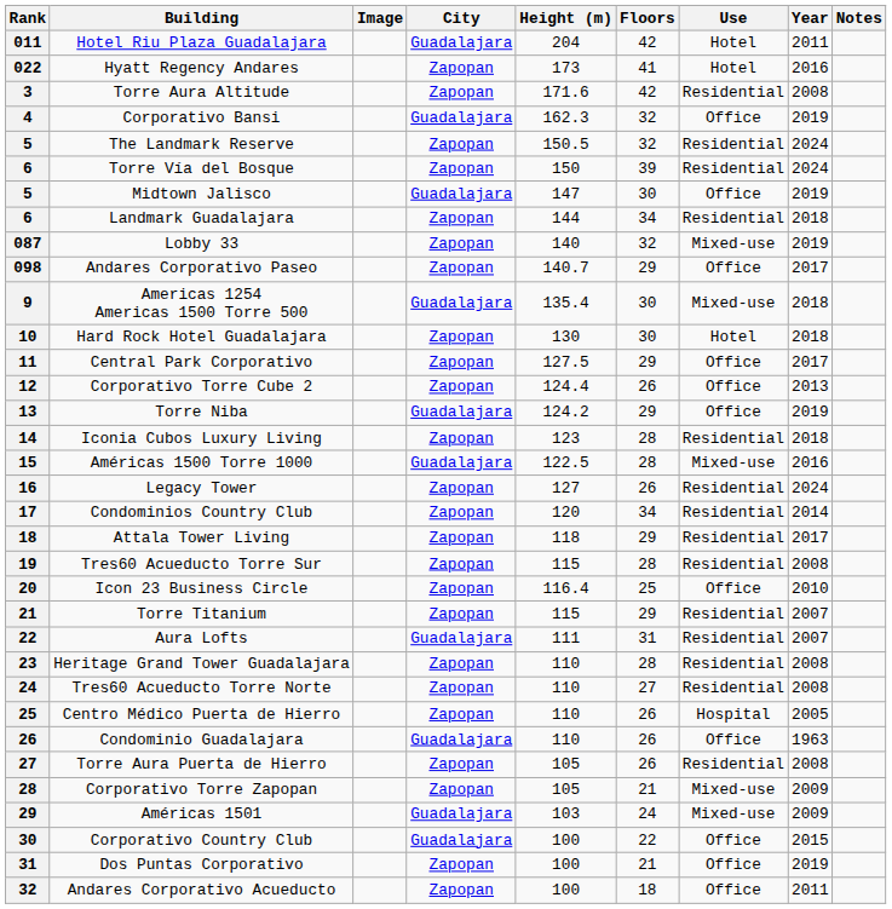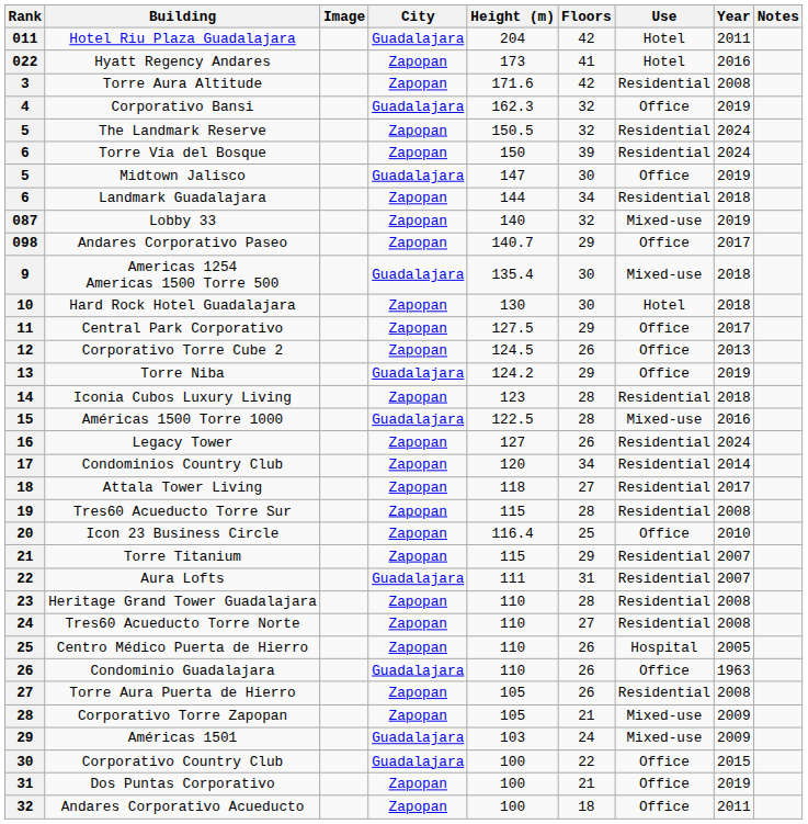 <table class="sortable wikitable" style="text-align:center">
 <tr>
 <th>Rank</th>
 <th>Building</th>
 <th class="unsortable">Image</th>
 <th>City</th>
 <th>Height (m)</th>
 <th>Floors</th>
 <th>Use</th>
 <th>Year</th>
 <th class="unsortable">Notes</th>
 </tr>
 <tr>
 <th><span>01</span>1</th>
 <td><a href='#'>Hotel Riu Plaza Guadalajara</a></td>
 <td></td>
 <td><a href='#'>Guadalajara</a></td>
 <td>204</td>
 <td>42</td>
 <td>Hotel</td>
 <td>2011</td>
 <td></td>
 </tr>
 <tr>
 <th><span>02</span>2</th>
 <td>Hyatt Regency Andares</td>
 <td></td>
 <td><a href='#'>Zapopan</a></td>
 <td>173</td>
 <td>41</td>
 <td>Hotel</td>
 <td>2016</td>
 <td></td>
 </tr>
 <tr>
 <th>3</th>
 <td>Torre Aura Altitude</td>
 <td></td>
 <td><a href='#'>Zapopan</a></td>
 <td>171.6</td>
 <td>42</td>
 <td>Residential</td>
 <td>2008</td>
 <td></td>
 </tr>
 <tr>
 <th>4</th>
 <td>Corporativo Bansi</td>
 <td></td>
 <td><a href='#'>Guadalajara</a></td>
 <td>162.3</td>
 <td>32</td>
 <td>Office</td>
 <td>2019</td>
 <td></td>
 </tr>
 <tr>
 <th>5</th>
 <td>The Landmark Reserve</td>
 <td></td>
 <td><a href='#'>Zapopan</a></td>
 <td>150.5</td>
 <td>32</td>
 <td>Residential</td>
 <td>2024</td>
 <td></td>
 </tr>
 <tr>
 <th>6</th>
 <td>Torre Vía del Bosque</td>
 <td></td>
 <td><a href='#'>Zapopan</a></td>
 <td>150</td>
 <td>39</td>
 <td>Residential</td>
 <td>2024</td>
 <td></td>
 </tr>
 <tr>
 <th>5</th>
 <td>Midtown Jalisco</td>
 <td></td>
 <td><a href='#'>Guadalajara</a></td>
 <td>147</td>
 <td>30</td>
 <td>Office</td>
 <td>2019</td>
 <td></td>
 </tr>
 <tr>
 <th>6</th>
 <td>Landmark Guadalajara</td>
 <td></td>
 <td><a href='#'>Zapopan</a></td>
 <td>144</td>
 <td>34</td>
 <td>Residential</td>
 <td>2018</td>
 <td></td>
 </tr>
 <tr>
 <th><span>08</span>7</th>
 <td>Lobby 33</td>
 <td></td>
 <td><a href='#'>Zapopan</a></td>
 <td>140</td>
 <td>32</td>
 <td>Mixed-use</td>
 <td>2019</td>
 <td></td>
 </tr>
 <tr>
 <th><span>09</span>8</th>
 <td>Andares Corporativo Paseo</td>
 <td></td>
 <td><a href='#'>Zapopan</a></td>
 <td>140.7</td>
 <td>29</td>
 <td>Office</td>
 <td>2017</td>
 <td></td>
 </tr>
 <tr>
 <th>9</th>
 <td>Americas 1254<br>Americas 1500 Torre 500</td>
 <td></td>
 <td><a href='#'>Guadalajara</a></td>
 <td>135.4</td>
 <td>30</td>
 <td>Mixed-use</td>
 <td>2018</td>
 <td></td>
 </tr>
 <tr>
 <th>10</th>
 <td>Hard Rock Hotel Guadalajara</td>
 <td></td>
 <td><a href='#'>Zapopan</a></td>
 <td>130</td>
 <td>30</td>
 <td>Hotel</td>
 <td>2018</td>
 <td></td>
 </tr>
 <tr>
 <th>11</th>
 <td>Central Park Corporativo</td>
 <td></td>
 <td><a href='#'>Zapopan</a></td>
 <td>127.5</td>
 <td>29</td>
 <td>Office</td>
 <td>2017</td>
 <td></td>
 </tr>
 <tr>
 <th>12</th>
 <td>Corporativo Torre Cube 2</td>
 <td></td>
 <td><a href='#'>Zapopan</a></td>
-<td>124.4</td>
+<td>124.5</td>
 <td>26</td>
 <td>Office</td>
 <td>2013</td>
 <td></td>
 </tr>
 <tr>
 <th>13</th>
 <td>Torre Niba</td>
 <td></td>
 <td><a href='#'>Guadalajara</a></td>
 <td>124.2</td>
 <td>29</td>
 <td>Office</td>
 <td>2019</td>
 <td></td>
 </tr>
 <tr>
 <th>14</th>
 <td>Iconia Cubos Luxury Living</td>
 <td></td>
 <td><a href='#'>Zapopan</a></td>
 <td>123</td>
 <td>28</td>
 <td>Residential</td>
 <td>2018</td>
 <td></td>
 </tr>
 <tr>
 <th>15</th>
 <td>Américas 1500 Torre 1000</td>
 <td></td>
 <td><a href='#'>Guadalajara</a></td>
 <td>122.5</td>
 <td>28</td>
 <td>Mixed-use</td>
 <td>2016</td>
 <td></td>
 </tr>
 <tr>
 <th>16</th>
 <td>Legacy Tower</td>
 <td></td>
 <td><a href='#'>Zapopan</a></td>
 <td>127</td>
 <td>26</td>
 <td>Residential</td>
 <td>2024</td>
 <td></td>
 </tr>
 <tr>
 <th>17</th>
 <td>Condominios Country Club</td>
 <td></td>
 <td><a href='#'>Zapopan</a></td>
 <td>120</td>
 <td>34</td>
 <td>Residential</td>
 <td>2014</td>
 <td></td>
 </tr>
 <tr>
 <th>18</th>
 <td>Attala Tower Living</td>
 <td></td>
 <td><a href='#'>Zapopan</a></td>
 <td>118</td>
-<td>29</td>
+<td>27</td>
 <td>Residential</td>
 <td>2017</td>
 <td></td>
 </tr>
 <tr>
 <th>19</th>
 <td>Tres60 Acueducto Torre Sur</td>
 <td></td>
 <td><a href='#'>Zapopan</a></td>
 <td>115</td>
 <td>28</td>
 <td>Residential</td>
 <td>2008</td>
 <td></td>
 </tr>
 <tr>
 <th>20</th>
 <td>Icon 23 Business Circle</td>
 <td></td>
 <td><a href='#'>Zapopan</a></td>
 <td>116.4</td>
 <td>25</td>
 <td>Office</td>
 <td>2010</td>
 <td></td>
 </tr>
 <tr>
 <th>21</th>
 <td>Torre Titanium</td>
 <td></td>
 <td><a href='#'>Zapopan</a></td>
 <td>115</td>
 <td>29</td>
 <td>Residential</td>
 <td>2007</td>
 <td></td>
 </tr>
 <tr>
 <th>22</th>
 <td>Aura Lofts</td>
 <td></td>
 <td><a href='#'>Guadalajara</a></td>
 <td>111</td>
 <td>31</td>
 <td>Residential</td>
 <td>2007</td>
 <td></td>
 </tr>
 <tr>
 <th>23</th>
 <td>Heritage Grand Tower Guadalajara</td>
 <td></td>
 <td><a href='#'>Zapopan</a></td>
 <td>110</td>
 <td>28</td>
 <td>Residential</td>
 <td>2008</td>
 <td></td>
 </tr>
 <tr>
 <th>24</th>
 <td>Tres60 Acueducto Torre Norte</td>
 <td></td>
 <td><a href='#'>Zapopan</a></td>
 <td>110</td>
 <td>27</td>
 <td>Residential</td>
 <td>2008</td>
 <td></td>
 </tr>
 <tr>
 <th>25</th>
 <td>Centro Médico Puerta de Hierro</td>
 <td></td>
 <td><a href='#'>Zapopan</a></td>
 <td>110</td>
 <td>26</td>
 <td>Hospital</td>
 <td>2005</td>
 <td></td>
 </tr>
 <tr>
 <th>26</th>
 <td>Condominio Guadalajara</td>
 <td></td>
 <td><a href='#'>Guadalajara</a></td>
 <td>110</td>
 <td>26</td>
 <td>Office</td>
 <td>1963</td>
 <td></td>
 </tr>
 <tr>
 <th>27</th>
 <td>Torre Aura Puerta de Hierro</td>
 <td></td>
 <td><a href='#'>Zapopan</a></td>
 <td>105</td>
 <td>26</td>
 <td>Residential</td>
 <td>2008</td>
 <td></td>
 </tr>
 <tr>
 <th>28</th>
 <td>Corporativo Torre Zapopan</td>
 <td></td>
 <td><a href='#'>Zapopan</a></td>
 <td>105</td>
 <td>21</td>
 <td>Mixed-use</td>
 <td>2009</td>
 <td></td>
 </tr>
 <tr>
 <th>29</th>
 <td>Américas 1501</td>
 <td></td>
 <td><a href='#'>Guadalajara</a></td>
 <td>103</td>
 <td>24</td>
 <td>Mixed-use</td>
 <td>2009</td>
 <td></td>
 </tr>
 <tr>
 <th>30</th>
 <td>Corporativo Country Club</td>
 <td></td>
 <td><a href='#'>Guadalajara</a></td>
 <td>100</td>
 <td>22</td>
 <td>Office</td>
 <td>2015</td>
 <td></td>
 </tr>
 <tr>
 <th>31</th>
 <td>Dos Puntas Corporativo</td>
 <td></td>
 <td><a href='#'>Zapopan</a></td>
 <td>100</td>
 <td>21</td>
 <td>Office</td>
 <td>2019</td>
 <td></td>
 </tr>
 <tr>
 <th>32</th>
 <td>Andares Corporativo Acueducto</td>
 <td></td>
 <td><a href='#'>Zapopan</a></td>
 <td>100</td>
 <td>18</td>
 <td>Office</td>
 <td>2011</td>
 <td></td>
 </tr>
 </table>
